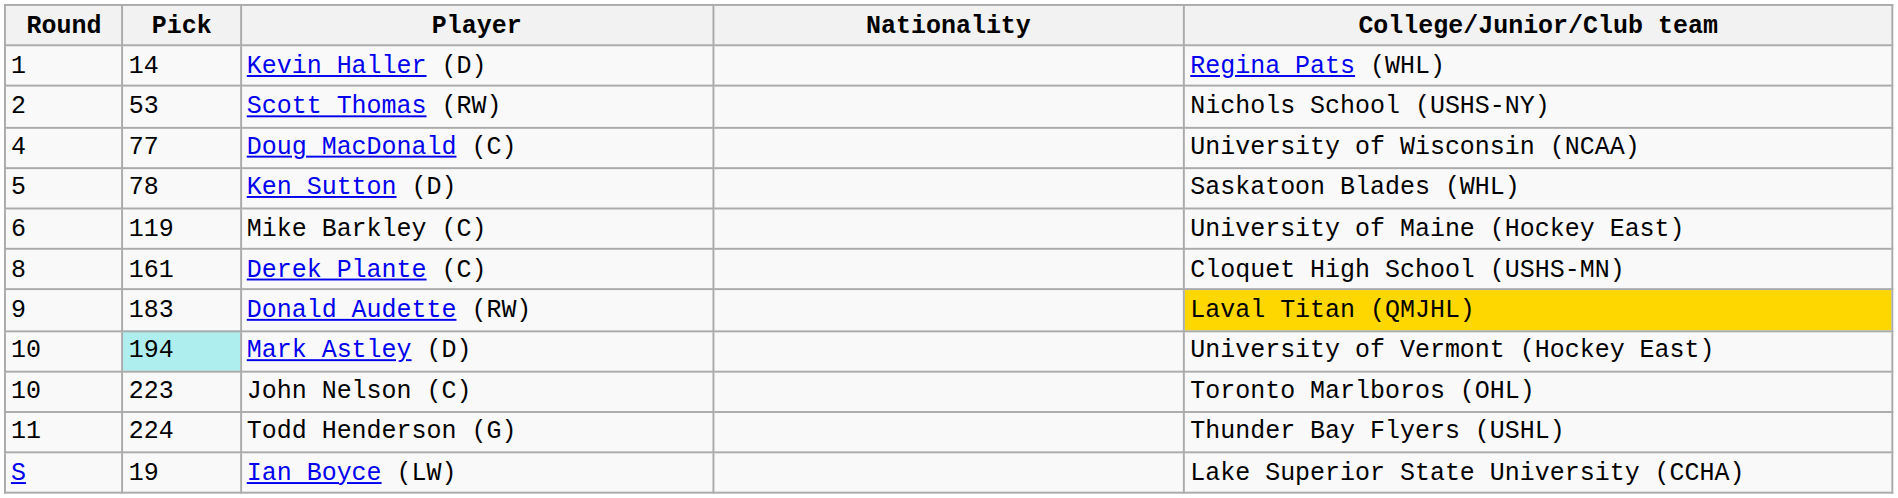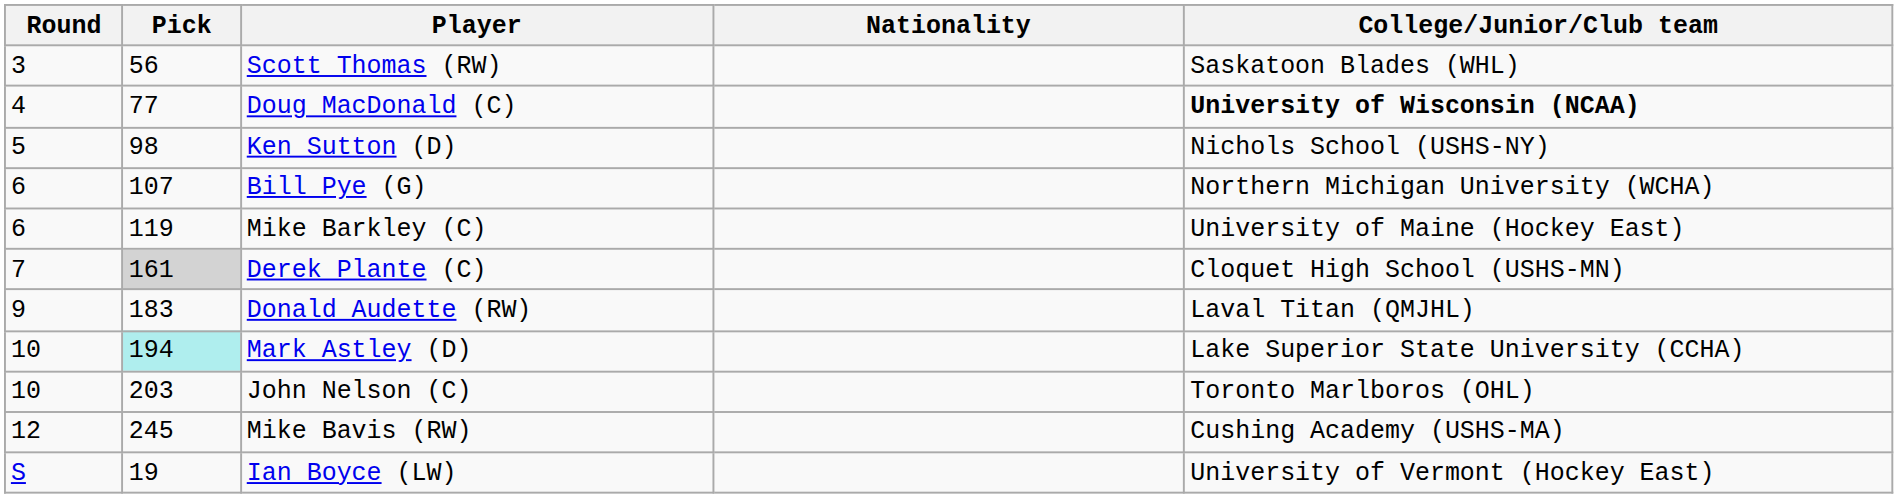 <table class="wikitable">
 <tr>
 <th bgcolor="#DDDDFF" width="5%">Round</th>
 <th bgcolor="#DDDDFF" width="5%">Pick</th>
 <th bgcolor="#DDDDFF" width="20%">Player</th>
 <th bgcolor="#DDDDFF" width="20%">Nationality</th>
 <th bgcolor="#DDDDFF" width="30%">College/Junior/Club team</th>
 </tr>
 <tr>
-<td>1</td>
-<td>14</td>
-<td><a href='#'>Kevin Haller</a> (D)</td>
-<td></td>
-<td><a href='#'>Regina Pats</a> (WHL)</td>
-</tr>
-<tr>
-<td>2</td>
-<td>53</td>
+<td>3</td>
+<td>56</td>
 <td><a href='#'>Scott Thomas</a> (RW)</td>
 <td></td>
-<td>Nichols School (USHS-NY)</td>
+<td>Saskatoon Blades (WHL)</td>
 </tr>
 <tr>
 <td>4</td>
 <td>77</td>
 <td><a href='#'>Doug MacDonald</a> (C)</td>
 <td></td>
-<td>University of Wisconsin (NCAA)</td>
+<td><strong>University of Wisconsin (NCAA)</strong></td>
 </tr>
 <tr>
 <td>5</td>
-<td>78</td>
+<td>98</td>
 <td><a href='#'>Ken Sutton</a> (D)</td>
 <td></td>
-<td>Saskatoon Blades (WHL)</td>
+<td>Nichols School (USHS-NY)</td>
+</tr>
+<tr>
+<td>6</td>
+<td>107</td>
+<td><a href='#'>Bill Pye</a> (G)</td>
+<td></td>
+<td>Northern Michigan University (WCHA)</td>
 </tr>
 <tr>
 <td>6</td>
 <td>119</td>
 <td>Mike Barkley (C)</td>
 <td></td>
 <td>University of Maine (Hockey East)</td>
 </tr>
 <tr>
-<td>8</td>
-<td>161</td>
+<td>7</td>
+<td style="background: lightgrey;">161</td>
 <td><a href='#'>Derek Plante</a> (C)</td>
 <td></td>
 <td>Cloquet High School (USHS-MN)</td>
 </tr>
 <tr>
 <td>9</td>
 <td>183</td>
 <td><a href='#'>Donald Audette</a> (RW)</td>
 <td></td>
-<td style="background: gold;">Laval Titan (QMJHL)</td>
+<td>Laval Titan (QMJHL)</td>
 </tr>
 <tr>
 <td>10</td>
 <td style="background: paleturquoise;">194</td>
 <td><a href='#'>Mark Astley</a> (D)</td>
 <td></td>
-<td>University of Vermont (Hockey East)</td>
+<td>Lake Superior State University (CCHA)</td>
 </tr>
 <tr>
 <td>10</td>
-<td>223</td>
+<td>203</td>
 <td>John Nelson (C)</td>
 <td></td>
 <td>Toronto Marlboros (OHL)</td>
 </tr>
 <tr>
-<td>11</td>
-<td>224</td>
-<td>Todd Henderson (G)</td>
+<td>12</td>
+<td>245</td>
+<td>Mike Bavis (RW)</td>
 <td></td>
-<td>Thunder Bay Flyers (USHL)</td>
+<td>Cushing Academy (USHS-MA)</td>
 </tr>
 <tr>
 <td><a href='#'>S</a></td>
 <td>19</td>
 <td><a href='#'>Ian Boyce</a> (LW)</td>
 <td></td>
-<td>Lake Superior State University (CCHA)</td>
+<td>University of Vermont (Hockey East)</td>
 </tr>
 </table>
